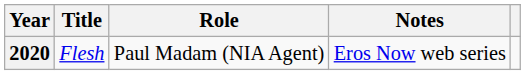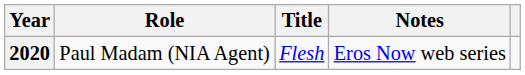 <table class="wikitable plainrowheaders sortable">
 <tr>
 <th scope="col">Year</th>
+<th scope="col">Role</th>
 <th scope="col">Title</th>
-<th scope="col">Role</th>
 <th scope="col" class="unsortable">Notes</th>
 <th scope="col" class="unsortable"></th>
 </tr>
 <tr>
 <th scope="row">2020</th>
+<td>Paul Madam (NIA Agent)</td>
 <td><em><a href='#'>Flesh</a></em></td>
-<td>Paul Madam (NIA Agent)</td>
 <td><a href='#'>Eros Now</a> web series</td>
 <td></td>
 </tr>
 </table>
